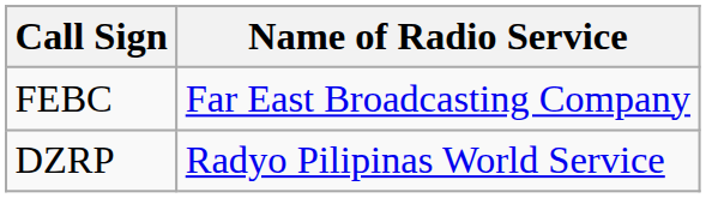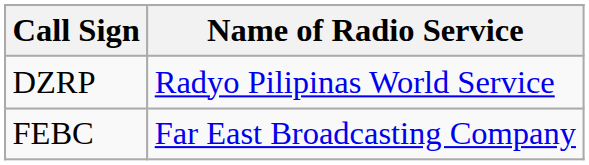 <table class="sortable wikitable">
 <tr>
 <th>Call Sign</th>
 <th>Name of Radio Service</th>
 </tr>
 <tr>
+<td>DZRP</td>
+<td><a href='#'>Radyo Pilipinas World Service</a></td>
+</tr>
+<tr>
 <td>FEBC</td>
 <td><a href='#'>Far East Broadcasting Company</a></td>
 </tr>
-<tr>
-<td>DZRP</td>
-<td><a href='#'>Radyo Pilipinas World Service</a></td>
-</tr>
 </table>
